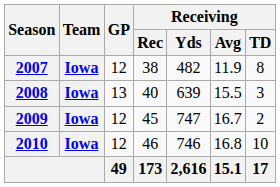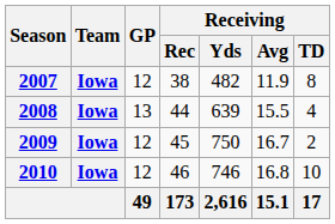 <table class="wikitable" style="text-align: center;">
 <tr>
 <th rowspan="2">Season</th>
 <th rowspan="2">Team</th>
 <th rowspan="2">GP</th>
 <th colspan="4">Receiving</th>
 </tr>
 <tr>
 <th>Rec</th>
 <th>Yds</th>
 <th>Avg</th>
 <th>TD</th>
 </tr>
 <tr>
 <th><a href='#'>2007</a></th>
 <th><a href='#'>Iowa</a></th>
 <td>12</td>
 <td>38</td>
 <td>482</td>
 <td>11.9</td>
 <td>8</td>
 </tr>
 <tr>
 <th><a href='#'>2008</a></th>
 <th><a href='#'>Iowa</a></th>
 <td>13</td>
-<td>40</td>
+<td>44</td>
 <td>639</td>
 <td>15.5</td>
-<td>3</td>
+<td>4</td>
 </tr>
 <tr>
 <th><a href='#'>2009</a></th>
 <th><a href='#'>Iowa</a></th>
 <td>12</td>
 <td>45</td>
-<td>747</td>
+<td>750</td>
 <td>16.7</td>
 <td>2</td>
 </tr>
 <tr>
 <th><a href='#'>2010</a></th>
 <th><a href='#'>Iowa</a></th>
 <td>12</td>
 <td>46</td>
 <td>746</td>
 <td>16.8</td>
 <td>10</td>
 </tr>
 <tr>
 <th colspan="2"></th>
 <th>49</th>
 <th>173</th>
 <th>2,616</th>
 <th>15.1</th>
 <th>17</th>
 </tr>
 </table>
